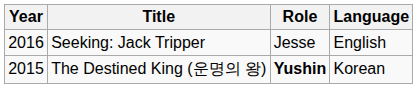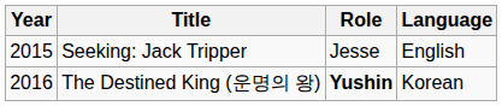 <table class="wikitable">
 <tr>
 <th>Year</th>
 <th>Title</th>
 <th>Role</th>
 <th>Language</th>
 </tr>
 <tr>
-<td>2016</td>
+<td>2015</td>
 <td>Seeking: Jack Tripper</td>
 <td>Jesse</td>
 <td>English</td>
 </tr>
 <tr>
-<td>2015</td>
+<td>2016</td>
 <td>The Destined King (운명의 왕)</td>
 <td><strong>Yushin</strong></td>
 <td>Korean</td>
 </tr>
 </table>
